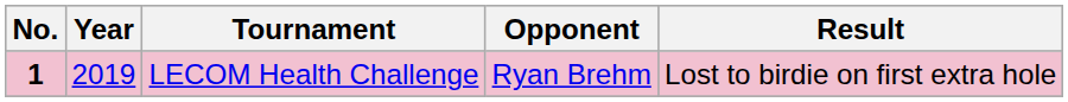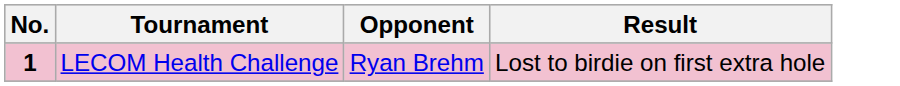 <table class="wikitable" style="font-size:95%;">
 <tr>
 <th>No.</th>
-<th>Year</th>
 <th>Tournament</th>
 <th>Opponent</th>
 <th>Result</th>
 </tr>
 <tr style="background:#F2C1D1;">
 <td align=center><strong>1</strong></td>
-<td><a href='#'>2019</a></td>
 <td><a href='#'>LECOM Health Challenge</a></td>
 <td> <a href='#'>Ryan Brehm</a></td>
 <td>Lost to birdie on first extra hole</td>
 </tr>
 </table>
